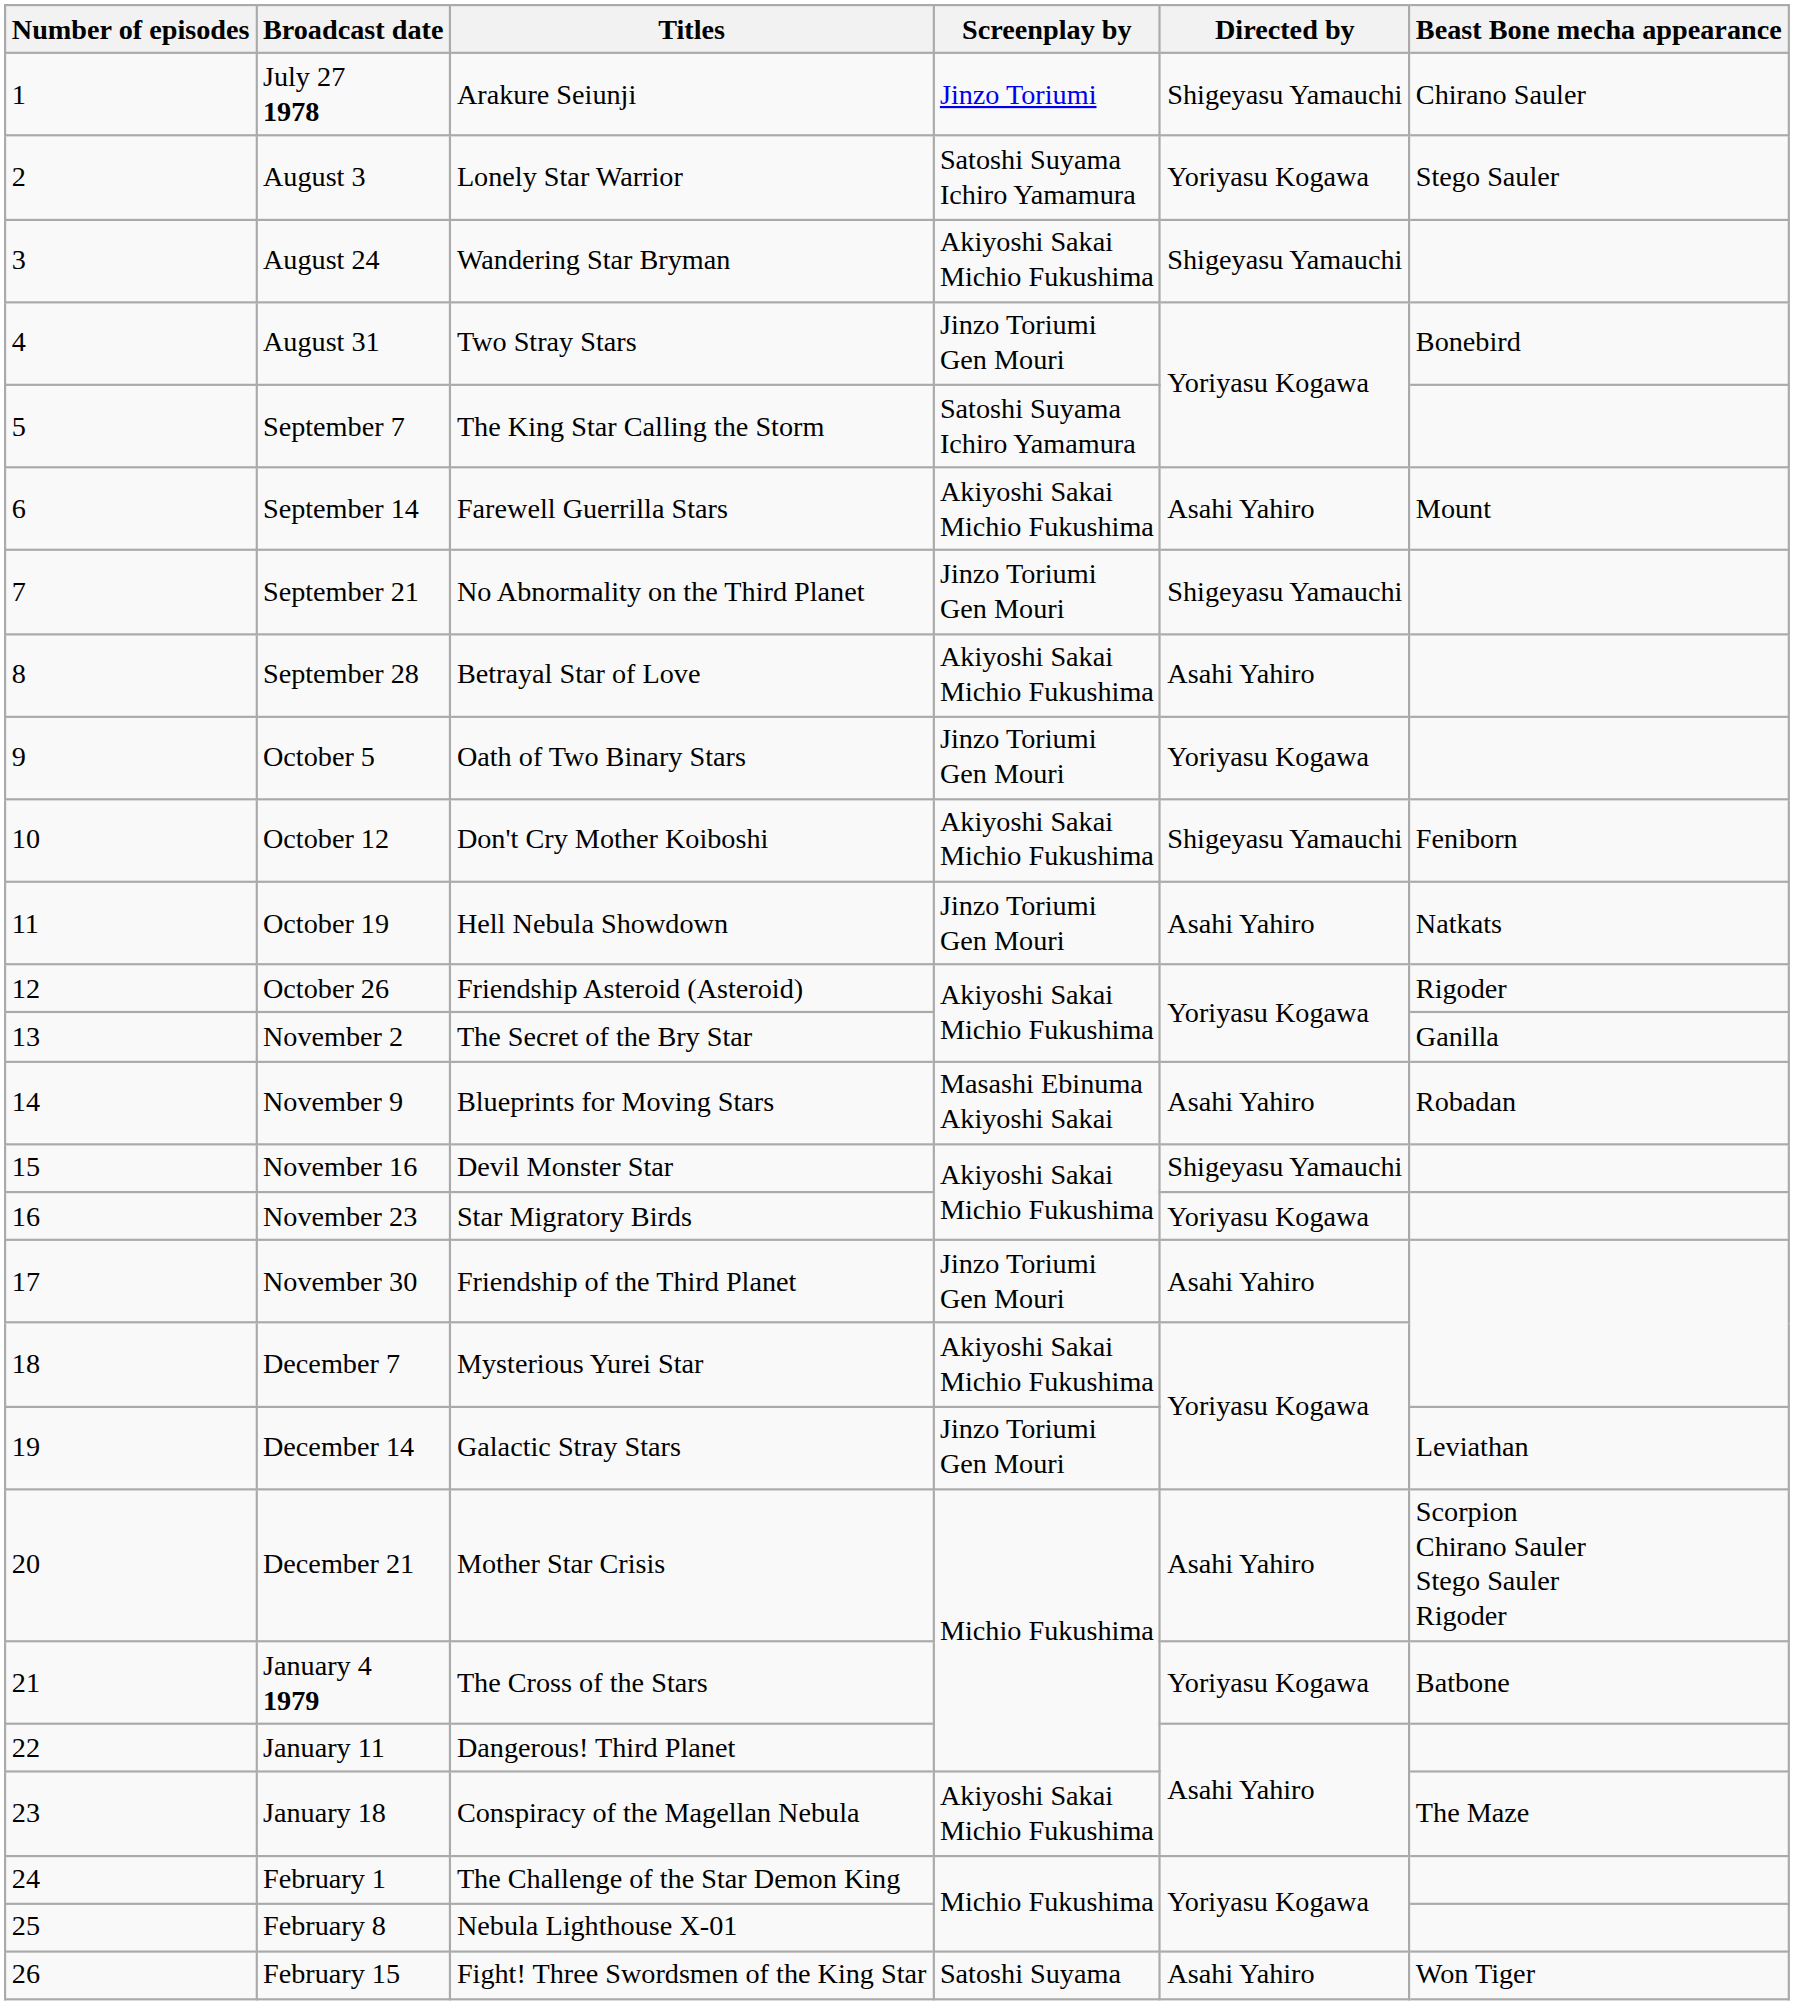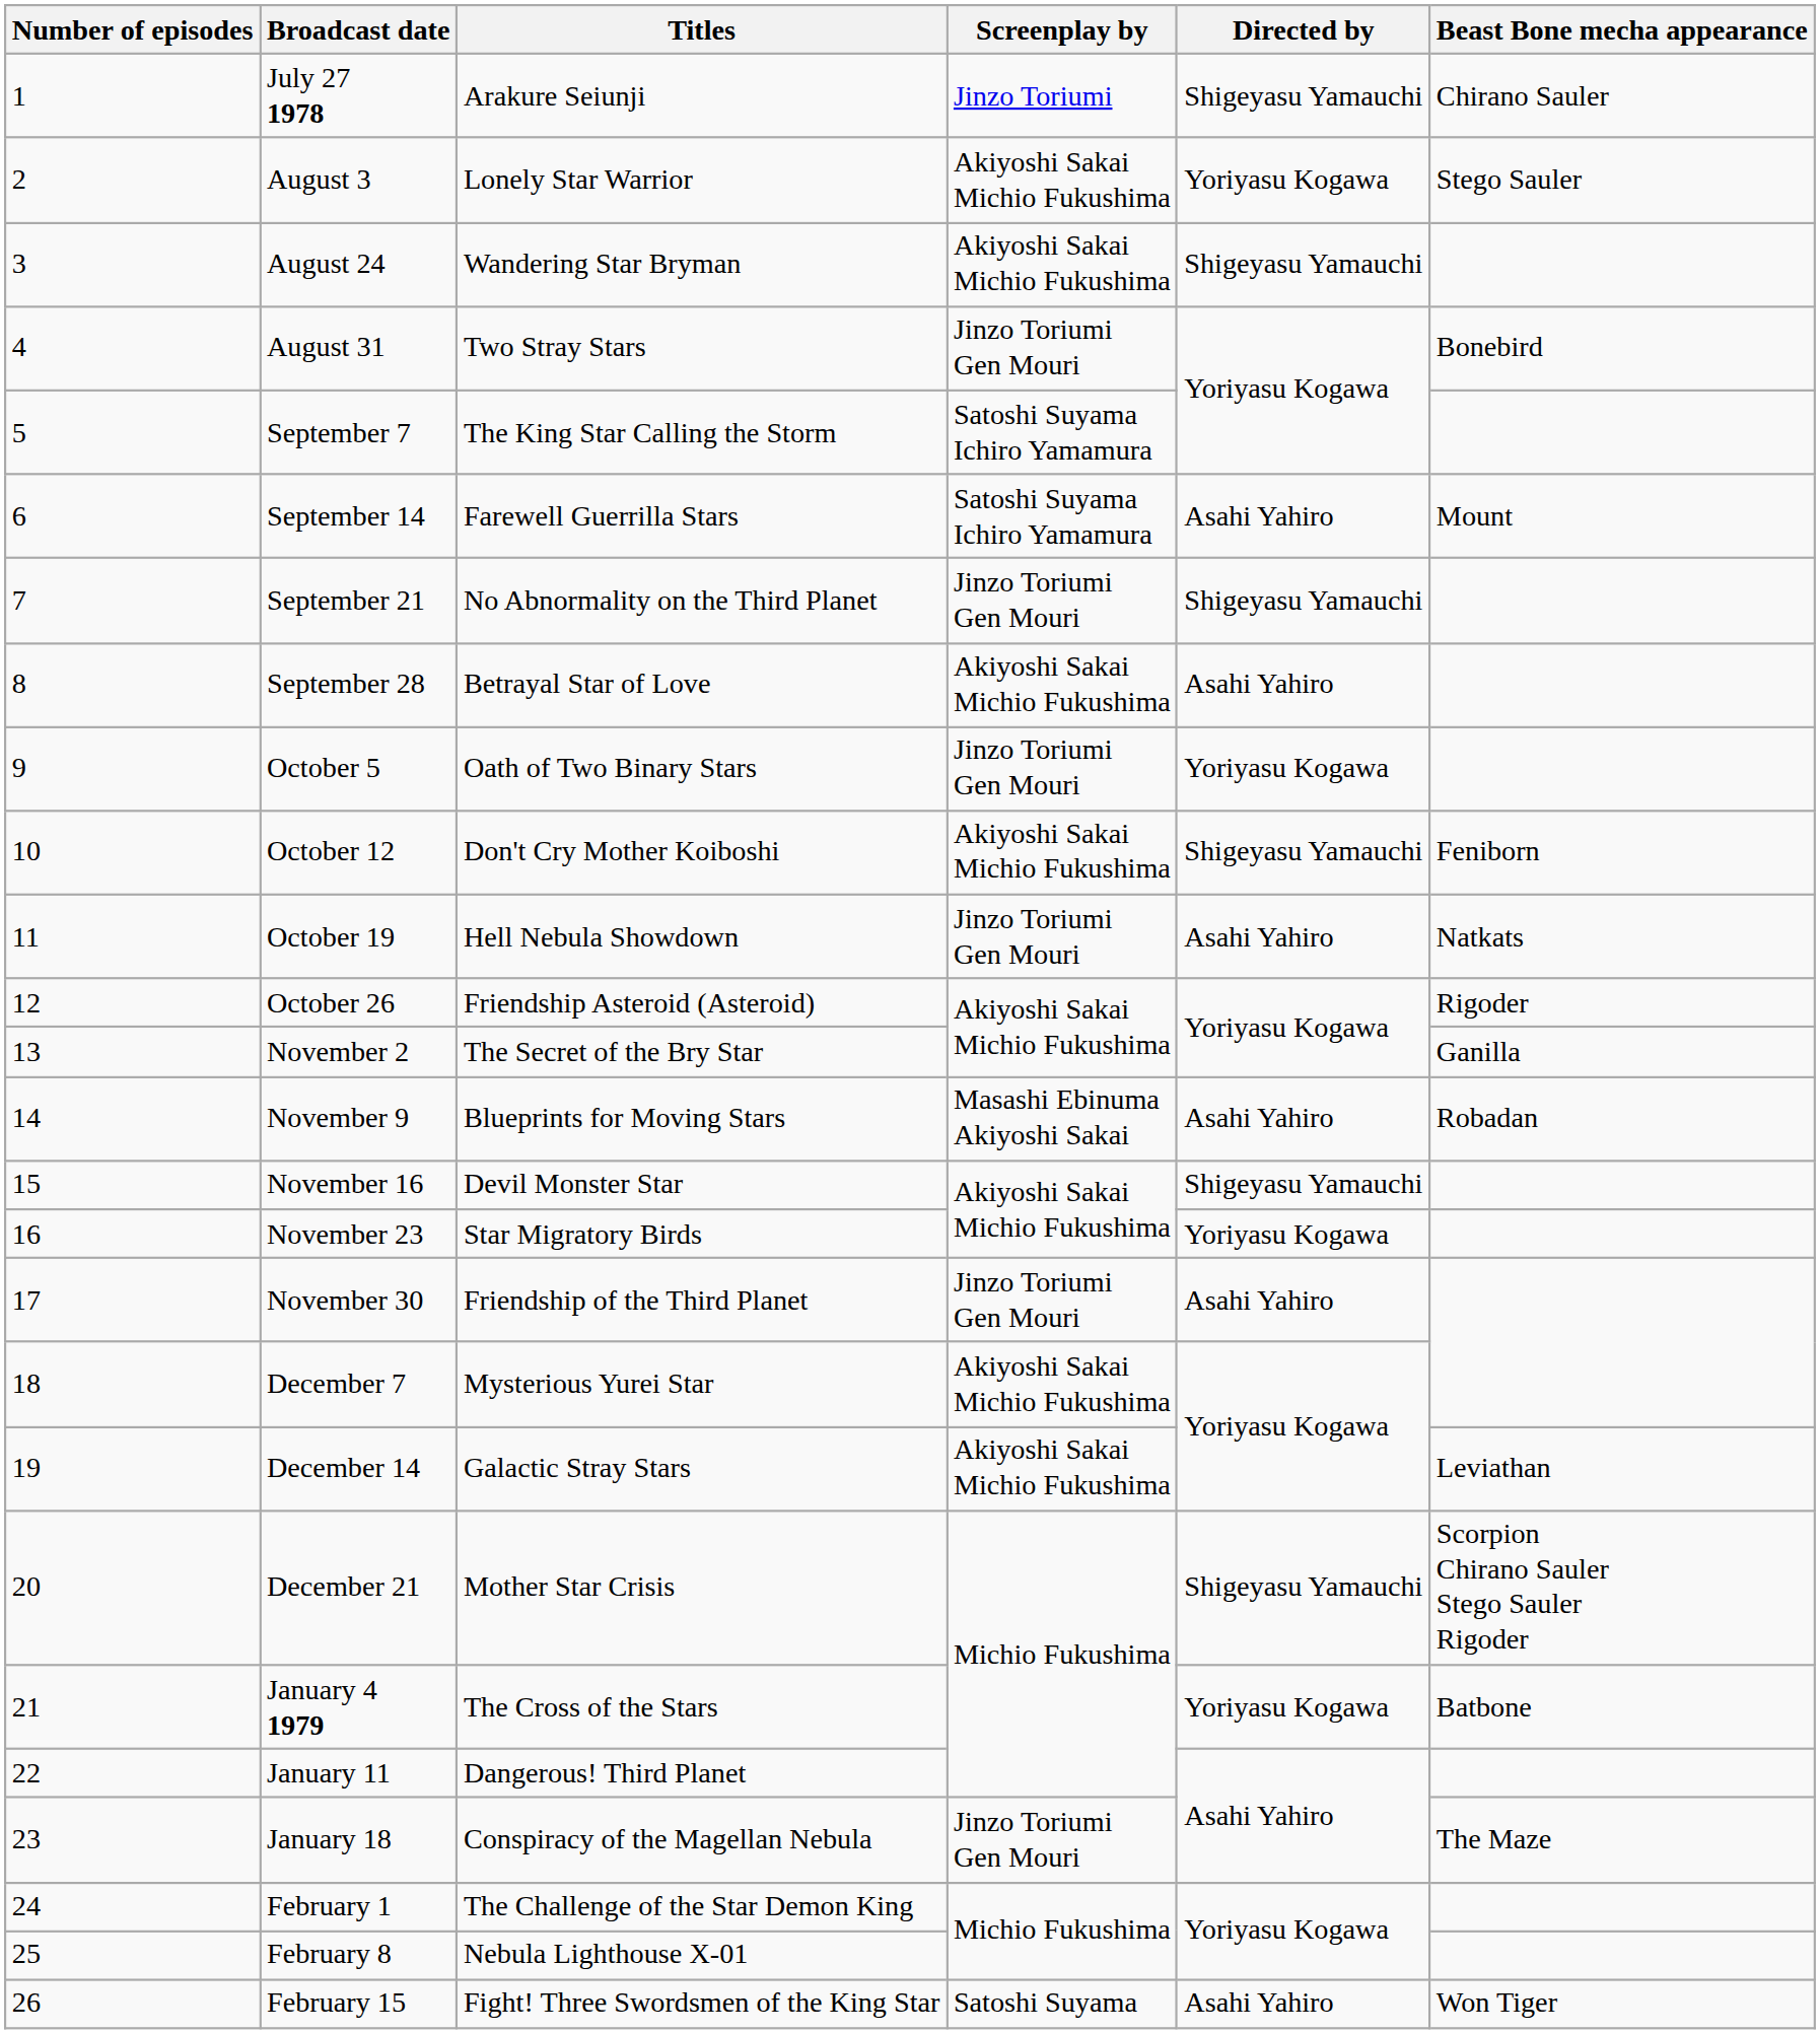 <table class="wikitable sortable" style="font-size:small">
 <tr>
 <th class=unsortable>Number of episodes</th>
 <th>Broadcast date</th>
 <th>Titles</th>
 <th>Screenplay by</th>
 <th>Directed by</th>
 <th>Beast Bone mecha appearance</th>
 </tr>
 <tr>
 <td>1</td>
 <td>July 27 <br> <strong>1978</strong></td>
 <td>Arakure Seiunji</td>
 <td><a href='#'>Jinzo Toriumi</a></td>
 <td>Shigeyasu Yamauchi</td>
 <td>Chirano Sauler</td>
 </tr>
 <tr>
 <td>2</td>
 <td>August 3</td>
 <td>Lonely Star Warrior</td>
-<td>Satoshi Suyama <br> Ichiro Yamamura</td>
+<td>Akiyoshi Sakai <br> Michio Fukushima</td>
 <td>Yoriyasu Kogawa</td>
 <td>Stego Sauler</td>
 </tr>
 <tr>
 <td>3</td>
 <td>August 24</td>
 <td>Wandering Star Bryman</td>
 <td>Akiyoshi Sakai <br> Michio Fukushima</td>
 <td>Shigeyasu Yamauchi</td>
 <td></td>
 </tr>
 <tr>
 <td>4</td>
 <td>August 31</td>
 <td>Two Stray Stars</td>
 <td>Jinzo Toriumi <br> Gen Mouri</td>
 <td rowspan = "2">Yoriyasu Kogawa</td>
 <td>Bonebird</td>
 </tr>
 <tr>
 <td>5</td>
 <td>September 7</td>
 <td>The King Star Calling the Storm</td>
 <td>Satoshi Suyama <br> Ichiro Yamamura</td>
 <td></td>
 </tr>
 <tr>
 <td>6</td>
 <td>September 14</td>
 <td>Farewell Guerrilla Stars</td>
-<td>Akiyoshi Sakai <br> Michio Fukushima</td>
+<td>Satoshi Suyama <br> Ichiro Yamamura</td>
 <td>Asahi Yahiro</td>
 <td>Mount</td>
 </tr>
 <tr>
 <td>7</td>
 <td>September 21</td>
 <td>No Abnormality on the Third Planet</td>
 <td>Jinzo Toriumi <br> Gen Mouri</td>
 <td>Shigeyasu Yamauchi</td>
 <td></td>
 </tr>
 <tr>
 <td>8</td>
 <td>September 28</td>
 <td>Betrayal Star of Love</td>
 <td>Akiyoshi Sakai <br> Michio Fukushima</td>
 <td>Asahi Yahiro</td>
 <td></td>
 </tr>
 <tr>
 <td>9</td>
 <td>October 5</td>
 <td>Oath of Two Binary Stars</td>
 <td>Jinzo Toriumi <br> Gen Mouri</td>
 <td>Yoriyasu Kogawa</td>
 <td></td>
 </tr>
 <tr>
 <td>10</td>
 <td>October 12</td>
 <td>Don't Cry Mother Koiboshi</td>
 <td>Akiyoshi Sakai <br> Michio Fukushima</td>
 <td>Shigeyasu Yamauchi</td>
 <td>Feniborn</td>
 </tr>
 <tr>
 <td>11</td>
 <td>October 19</td>
 <td>Hell Nebula Showdown</td>
 <td>Jinzo Toriumi <br> Gen Mouri</td>
 <td>Asahi Yahiro</td>
 <td>Natkats</td>
 </tr>
 <tr>
 <td>12</td>
 <td>October 26</td>
 <td>Friendship Asteroid (Asteroid)</td>
 <td rowspan = "2">Akiyoshi Sakai <br> Michio Fukushima</td>
 <td rowspan = "2">Yoriyasu Kogawa</td>
 <td>Rigoder</td>
 </tr>
 <tr>
 <td>13</td>
 <td>November 2</td>
 <td>The Secret of the Bry Star</td>
 <td>Ganilla</td>
 </tr>
 <tr>
 <td>14</td>
 <td>November 9</td>
 <td>Blueprints for Moving Stars</td>
 <td>Masashi Ebinuma <br> Akiyoshi Sakai</td>
 <td>Asahi Yahiro</td>
 <td>Robadan</td>
 </tr>
 <tr>
 <td>15</td>
 <td>November 16</td>
 <td>Devil Monster Star</td>
 <td rowspan = "2">Akiyoshi Sakai <br> Michio Fukushima</td>
 <td>Shigeyasu Yamauchi</td>
 <td></td>
 </tr>
 <tr>
 <td>16</td>
 <td>November 23</td>
 <td>Star Migratory Birds</td>
 <td>Yoriyasu Kogawa</td>
 <td></td>
 </tr>
 <tr>
 <td>17</td>
 <td>November 30</td>
 <td>Friendship of the Third Planet</td>
 <td>Jinzo Toriumi <br> Gen Mouri</td>
 <td>Asahi Yahiro</td>
 <td rowspan = "2"></td>
 </tr>
 <tr>
 <td>18</td>
 <td>December 7</td>
 <td>Mysterious Yurei Star</td>
 <td>Akiyoshi Sakai <br> Michio Fukushima</td>
 <td rowspan = "2">Yoriyasu Kogawa</td>
 </tr>
 <tr>
 <td>19</td>
 <td>December 14</td>
 <td>Galactic Stray Stars</td>
-<td>Jinzo Toriumi <br> Gen Mouri</td>
+<td>Akiyoshi Sakai <br> Michio Fukushima</td>
 <td>Leviathan</td>
 </tr>
 <tr>
 <td>20</td>
 <td>December 21</td>
 <td>Mother Star Crisis</td>
 <td rowspan = "3">Michio Fukushima</td>
-<td>Asahi Yahiro</td>
+<td>Shigeyasu Yamauchi</td>
 <td>Scorpion <br> Chirano Sauler <br> Stego Sauler <br> Rigoder</td>
 </tr>
 <tr>
 <td>21</td>
 <td>January 4 <br> <strong>1979</strong></td>
 <td>The Cross of the Stars</td>
 <td>Yoriyasu Kogawa</td>
 <td>Batbone</td>
 </tr>
 <tr>
 <td>22</td>
 <td>January 11</td>
 <td>Dangerous! Third Planet</td>
 <td rowspan = "2">Asahi Yahiro</td>
 <td></td>
 </tr>
 <tr>
 <td>23</td>
 <td>January 18</td>
 <td>Conspiracy of the Magellan Nebula</td>
-<td>Akiyoshi Sakai <br> Michio Fukushima</td>
+<td>Jinzo Toriumi <br> Gen Mouri</td>
 <td>The Maze</td>
 </tr>
 <tr>
 <td>24</td>
 <td>February 1</td>
 <td>The Challenge of the Star Demon King</td>
 <td rowspan = "2">Michio Fukushima</td>
 <td rowspan = "2">Yoriyasu Kogawa</td>
 <td></td>
 </tr>
 <tr>
 <td>25</td>
 <td>February 8</td>
 <td>Nebula Lighthouse X-01</td>
 <td></td>
 </tr>
 <tr>
 <td>26</td>
 <td>February 15</td>
 <td>Fight! Three Swordsmen of the King Star</td>
 <td>Satoshi Suyama</td>
 <td>Asahi Yahiro</td>
 <td>Won Tiger</td>
 </tr>
 </table>
